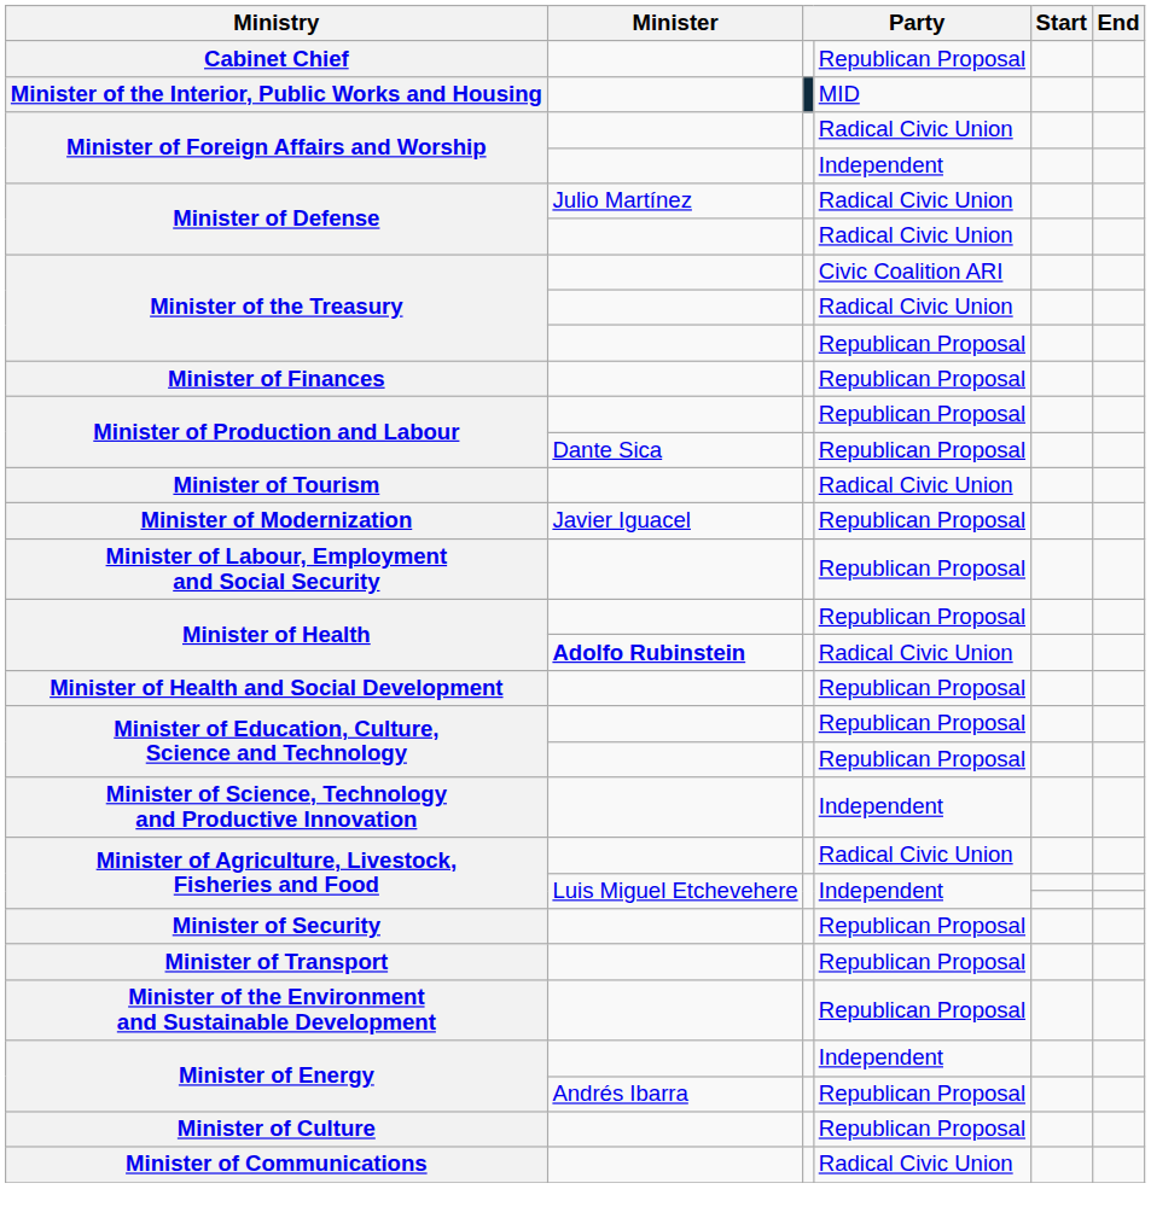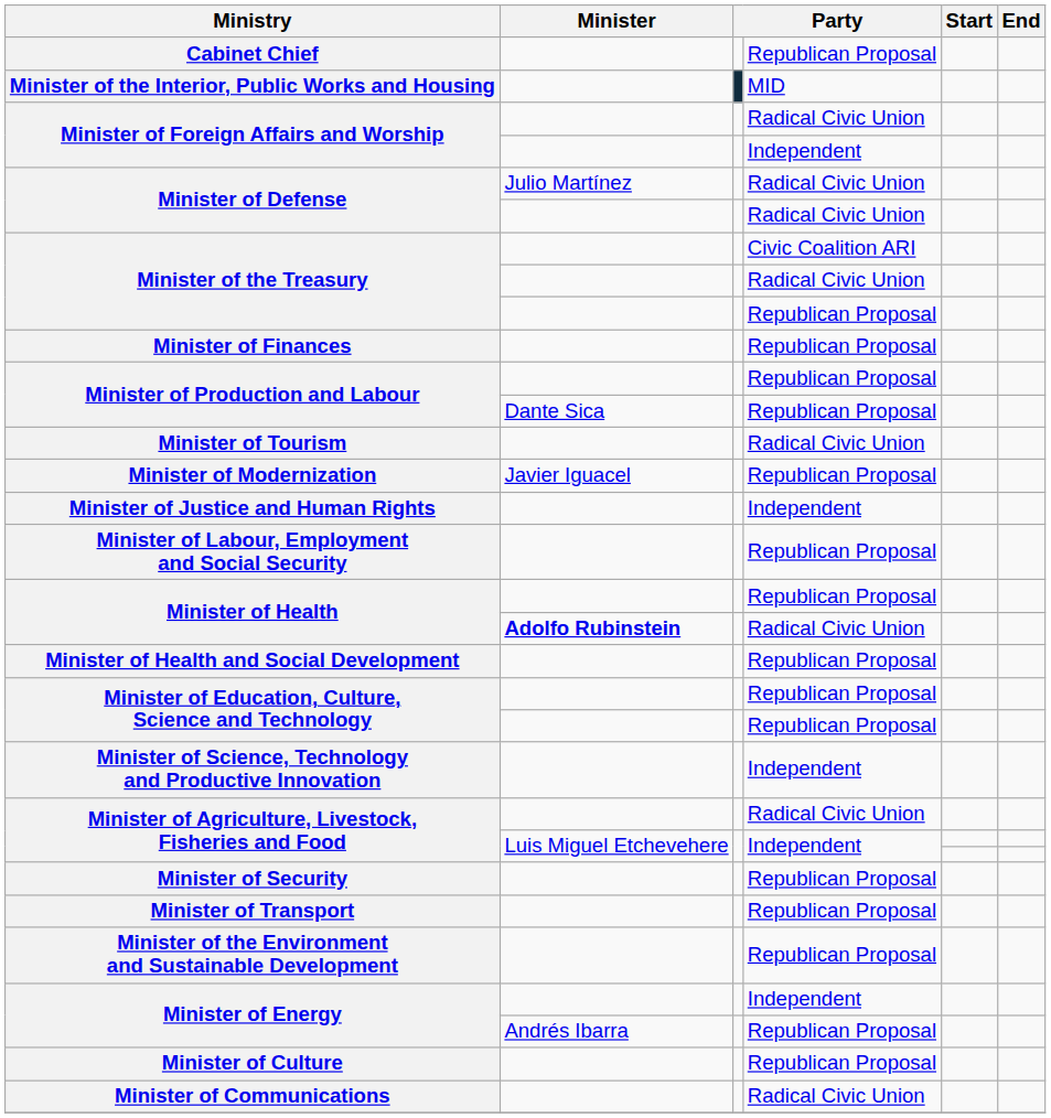 <table class="sortable wikitable" style="font-size:100%;">
 <tr>
 <th scope="col">Ministry</th>
 <th scope="col">Minister</th>
 <th scope="col" colspan="2">Party</th>
 <th scope="col">Start</th>
 <th scope="col">End</th>
 </tr>
 <tr>
 <th scope="row"><a href='#'>Cabinet Chief</a></th>
 <td></td>
 <td bgcolor=></td>
 <td><a href='#'>Republican Proposal</a></td>
 <td></td>
 <td></td>
 </tr>
 <tr>
 <th scope="row"><a href='#'>Minister of the Interior, Public Works and Housing</a></th>
 <td></td>
 <td bgcolor=#0F2B3D></td>
 <td><a href='#'>MID</a></td>
 <td></td>
 <td></td>
 </tr>
 <tr>
 <th scope="row" rowspan="2"><a href='#'>Minister of Foreign Affairs and Worship</a></th>
 <td></td>
 <td bgcolor=></td>
 <td><a href='#'>Radical Civic Union</a></td>
 <td></td>
 <td></td>
 </tr>
 <tr>
 <td></td>
 <td bgcolor=></td>
 <td><a href='#'>Independent</a></td>
 <td></td>
 <td></td>
 </tr>
 <tr>
 <th scope="row" rowspan="2"><a href='#'>Minister of Defense</a></th>
 <td><a href='#'>Julio Martínez</a></td>
 <td bgcolor=></td>
 <td><a href='#'>Radical Civic Union</a></td>
 <td></td>
 <td></td>
 </tr>
 <tr>
 <td></td>
 <td bgcolor=></td>
 <td><a href='#'>Radical Civic Union</a></td>
 <td></td>
 <td></td>
 </tr>
 <tr>
 <th scope="row" rowspan="3"><a href='#'>Minister of the Treasury</a></th>
 <td></td>
 <td bgcolor=></td>
 <td><a href='#'>Civic Coalition ARI</a></td>
 <td></td>
 <td></td>
 </tr>
 <tr>
 <td></td>
 <td bgcolor=></td>
 <td><a href='#'>Radical Civic Union</a></td>
 <td></td>
 <td></td>
 </tr>
 <tr>
 <td></td>
 <td bgcolor=></td>
 <td><a href='#'>Republican Proposal</a></td>
 <td></td>
 <td></td>
 </tr>
 <tr>
 <th scope="row"><a href='#'>Minister of Finances</a></th>
 <td></td>
 <td bgcolor=></td>
 <td><a href='#'>Republican Proposal</a></td>
 <td></td>
 <td></td>
 </tr>
 <tr>
 <th scope="row" rowspan="2"><a href='#'>Minister of Production and Labour</a></th>
 <td></td>
 <td bgcolor=></td>
 <td><a href='#'>Republican Proposal</a></td>
 <td></td>
 <td></td>
 </tr>
 <tr>
 <td><a href='#'>Dante Sica</a></td>
 <td bgcolor=></td>
 <td><a href='#'>Republican Proposal</a></td>
 <td></td>
 <td></td>
 </tr>
 <tr>
 <th scope="row"><a href='#'>Minister of Tourism</a></th>
 <td></td>
 <td bgcolor=></td>
 <td><a href='#'>Radical Civic Union</a></td>
 <td></td>
 <td></td>
 </tr>
 <tr>
 <th scope="row"><a href='#'>Minister of Modernization</a></th>
 <td><a href='#'>Javier Iguacel</a></td>
 <td bgcolor=></td>
 <td><a href='#'>Republican Proposal</a></td>
+<td></td>
+<td></td>
+</tr>
+<tr>
+<th scope="row"><a href='#'>Minister of Justice and Human Rights</a></th>
+<td></td>
+<td bgcolor=></td>
+<td><a href='#'>Independent</a></td>
 <td></td>
 <td></td>
 </tr>
 <tr>
 <th scope="row"><a href='#'>Minister of Labour, Employment<br>and Social Security</a></th>
 <td></td>
 <td bgcolor=></td>
 <td><a href='#'>Republican Proposal</a></td>
 <td></td>
 <td></td>
 </tr>
 <tr>
 <th scope="row" rowspan="2"><a href='#'>Minister of Health</a></th>
 <td></td>
 <td bgcolor=></td>
 <td><a href='#'>Republican Proposal</a></td>
 <td></td>
 <td></td>
 </tr>
 <tr>
 <td><strong><a href='#'>Adolfo Rubinstein</a></strong></td>
 <td bgcolor=></td>
 <td><a href='#'>Radical Civic Union</a></td>
 <td></td>
 <td></td>
 </tr>
 <tr>
 <th scope="row"><a href='#'>Minister of Health and Social Development</a></th>
 <td></td>
 <td bgcolor=></td>
 <td><a href='#'>Republican Proposal</a></td>
 <td></td>
 <td></td>
 </tr>
 <tr>
 <th scope="row" rowspan="2"><a href='#'>Minister of Education, Culture,<br>Science and Technology</a></th>
 <td></td>
 <td bgcolor=></td>
 <td><a href='#'>Republican Proposal</a></td>
 <td></td>
 <td></td>
 </tr>
 <tr>
 <td></td>
 <td bgcolor=></td>
 <td><a href='#'>Republican Proposal</a></td>
 <td></td>
 <td></td>
 </tr>
 <tr>
 <th scope="row"><a href='#'>Minister of Science, Technology<br>and Productive Innovation</a></th>
 <td></td>
 <td bgcolor=></td>
 <td><a href='#'>Independent</a></td>
 <td></td>
 <td></td>
 </tr>
 <tr>
 <th scope="row" rowspan="3"><a href='#'>Minister of Agriculture, Livestock,<br>Fisheries and Food</a></th>
 <td></td>
 <td bgcolor=></td>
 <td><a href='#'>Radical Civic Union</a></td>
 <td></td>
 <td></td>
 </tr>
 <tr>
 <td rowspan="2"><a href='#'>Luis Miguel Etchevehere</a></td>
 <td rowspan="2" bgcolor=></td>
 <td rowspan="2"><a href='#'>Independent</a></td>
 <td></td>
 <td></td>
 </tr>
 <tr>
 <td></td>
 <td></td>
 </tr>
 <tr>
 <th scope="row"><a href='#'>Minister of Security</a></th>
 <td></td>
 <td bgcolor=></td>
 <td><a href='#'>Republican Proposal</a></td>
 <td></td>
 <td></td>
 </tr>
 <tr>
 <th scope="row"><a href='#'>Minister of Transport</a></th>
 <td></td>
 <td bgcolor=></td>
 <td><a href='#'>Republican Proposal</a></td>
 <td></td>
 <td></td>
 </tr>
 <tr>
 <th scope="row"><a href='#'>Minister of the Environment<br>and Sustainable Development</a></th>
 <td></td>
 <td bgcolor=></td>
 <td><a href='#'>Republican Proposal</a></td>
 <td></td>
 <td></td>
 </tr>
 <tr>
 <th scope="row" rowspan="2"><a href='#'>Minister of Energy</a></th>
 <td></td>
 <td bgcolor=></td>
 <td><a href='#'>Independent</a></td>
 <td></td>
 <td></td>
 </tr>
 <tr>
 <td><a href='#'>Andrés Ibarra</a></td>
 <td bgcolor=></td>
 <td><a href='#'>Republican Proposal</a></td>
 <td></td>
 <td></td>
 </tr>
 <tr>
 <th scope="row"><a href='#'>Minister of Culture</a></th>
 <td></td>
 <td bgcolor=></td>
 <td><a href='#'>Republican Proposal</a></td>
 <td></td>
 <td></td>
 </tr>
 <tr>
 <th scope="row"><a href='#'>Minister of Communications</a></th>
 <td></td>
 <td bgcolor=></td>
 <td><a href='#'>Radical Civic Union</a></td>
 <td></td>
 <td></td>
 </tr>
 <tr>
 </tr>
 </table>
